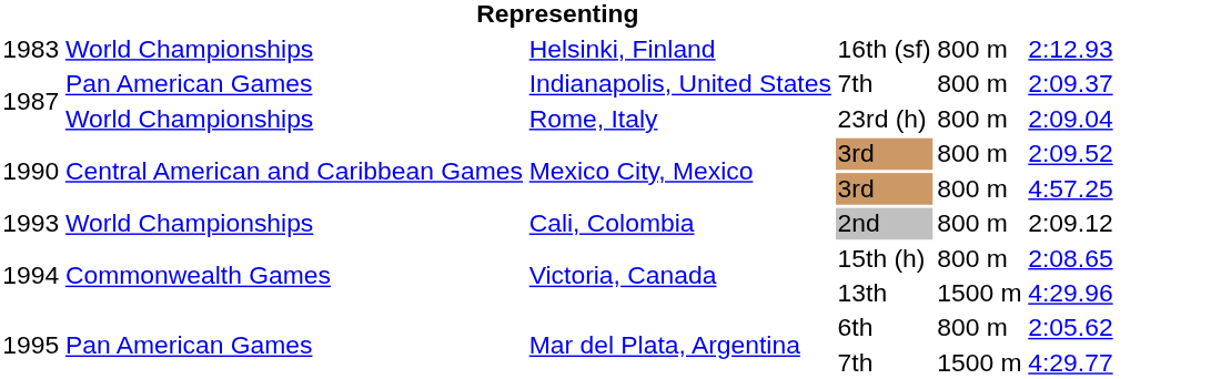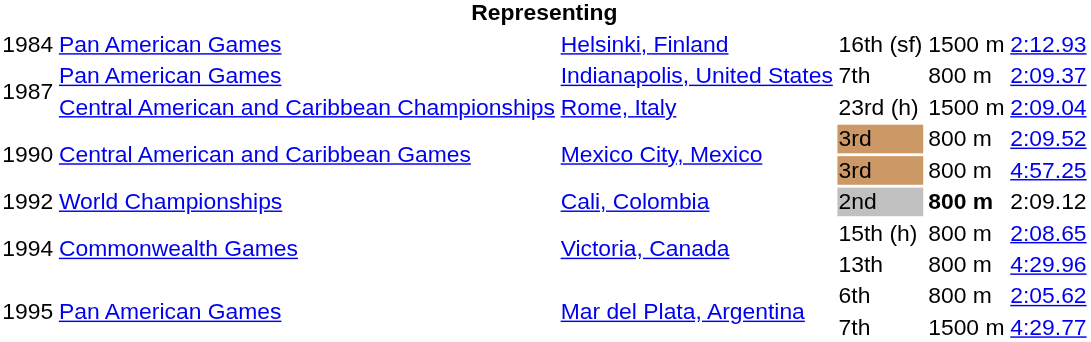 <table>
 <tr>
 <th colspan=6>Representing </th>
 </tr>
 <tr>
-<td>1983</td>
-<td><a href='#'>World Championships</a></td>
+<td>1984</td>
+<td><a href='#'>Pan American Games</a></td>
 <td><a href='#'>Helsinki, Finland</a></td>
 <td>16th (sf)</td>
-<td>800 m</td>
+<td>1500 m</td>
 <td><a href='#'>2:12.93</a></td>
 </tr>
 <tr>
 <td rowspan=2>1987</td>
 <td><a href='#'>Pan American Games</a></td>
 <td><a href='#'>Indianapolis, United States</a></td>
 <td>7th</td>
 <td>800 m</td>
 <td><a href='#'>2:09.37</a></td>
 </tr>
 <tr>
-<td><a href='#'>World Championships</a></td>
+<td><a href='#'>Central American and Caribbean Championships</a></td>
 <td><a href='#'>Rome, Italy</a></td>
 <td>23rd (h)</td>
-<td>800 m</td>
+<td>1500 m</td>
 <td><a href='#'>2:09.04</a></td>
 </tr>
 <tr>
 <td rowspan=2>1990</td>
 <td rowspan=2><a href='#'>Central American and Caribbean Games</a></td>
 <td rowspan=2><a href='#'>Mexico City, Mexico</a></td>
 <td bgcolor=cc9966>3rd</td>
 <td>800 m</td>
 <td><a href='#'>2:09.52</a></td>
 </tr>
 <tr>
 <td bgcolor=cc9966>3rd</td>
 <td>800 m</td>
 <td><a href='#'>4:57.25</a></td>
 </tr>
 <tr>
-<td>1993</td>
+<td>1992</td>
 <td><a href='#'>World Championships</a></td>
 <td><a href='#'>Cali, Colombia</a></td>
 <td bgcolor=silver>2nd</td>
-<td>800 m</td>
+<td><strong>800 m</strong></td>
 <td>2:09.12</td>
 </tr>
 <tr>
 <td rowspan=2>1994</td>
 <td rowspan=2><a href='#'>Commonwealth Games</a></td>
 <td rowspan=2><a href='#'>Victoria, Canada</a></td>
 <td>15th (h)</td>
 <td>800 m</td>
 <td><a href='#'>2:08.65</a></td>
 </tr>
 <tr>
 <td>13th</td>
-<td>1500 m</td>
+<td>800 m</td>
 <td><a href='#'>	4:29.96</a></td>
 </tr>
 <tr>
 <td rowspan=2>1995</td>
 <td rowspan=2><a href='#'>Pan American Games</a></td>
 <td rowspan=2><a href='#'>Mar del Plata, Argentina</a></td>
 <td>6th</td>
 <td>800 m</td>
 <td><a href='#'>2:05.62</a></td>
 </tr>
 <tr>
 <td>7th</td>
 <td>1500 m</td>
 <td><a href='#'>	4:29.77</a></td>
 </tr>
 </table>
